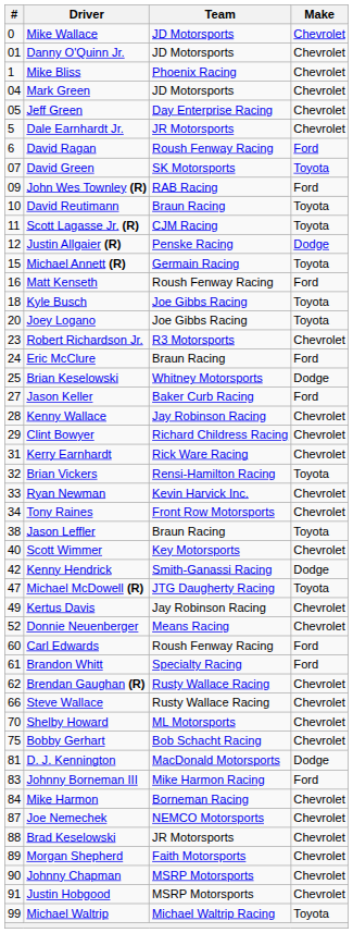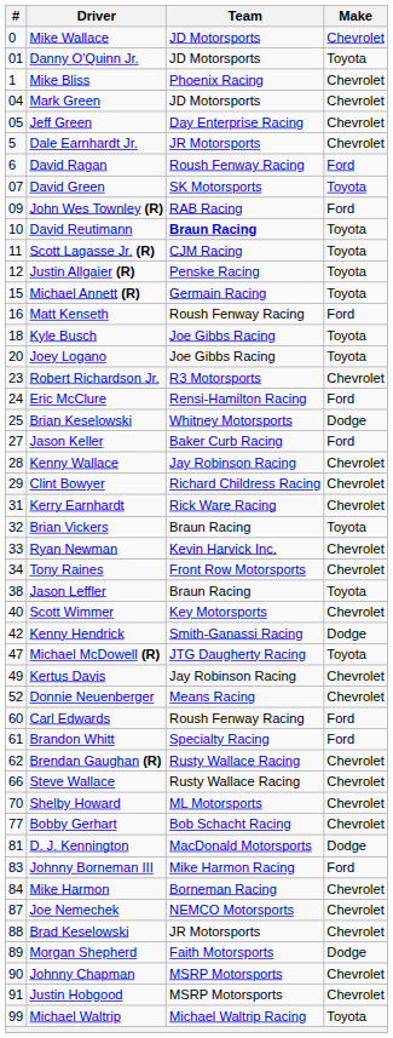 <table class="wikitable" style="font-size:95%">
 <tr>
 <th>#</th>
 <th>Driver</th>
 <th>Team</th>
 <th>Make</th>
 </tr>
 <tr>
 <td>0</td>
 <td><a href='#'>Mike Wallace</a></td>
 <td><a href='#'>JD Motorsports</a></td>
 <td><a href='#'>Chevrolet</a></td>
 </tr>
 <tr>
 <td>01</td>
 <td><a href='#'>Danny O'Quinn Jr.</a></td>
 <td>JD Motorsports</td>
-<td>Chevrolet</td>
+<td>Toyota</td>
 </tr>
 <tr>
 <td>1</td>
 <td><a href='#'>Mike Bliss</a></td>
 <td><a href='#'>Phoenix Racing</a></td>
 <td>Chevrolet</td>
 </tr>
 <tr>
 <td>04</td>
 <td><a href='#'>Mark Green</a></td>
 <td>JD Motorsports</td>
 <td>Chevrolet</td>
 </tr>
 <tr>
 <td>05</td>
 <td><a href='#'>Jeff Green</a></td>
 <td><a href='#'>Day Enterprise Racing</a></td>
 <td>Chevrolet</td>
 </tr>
 <tr>
 <td>5</td>
 <td><a href='#'>Dale Earnhardt Jr.</a></td>
 <td><a href='#'>JR Motorsports</a></td>
 <td>Chevrolet</td>
 </tr>
 <tr>
 <td>6</td>
 <td><a href='#'>David Ragan</a></td>
 <td><a href='#'>Roush Fenway Racing</a></td>
 <td><a href='#'>Ford</a></td>
 </tr>
 <tr>
 <td>07</td>
 <td><a href='#'>David Green</a></td>
 <td><a href='#'>SK Motorsports</a></td>
 <td><a href='#'>Toyota</a></td>
 </tr>
 <tr>
 <td>09</td>
 <td><a href='#'>John Wes Townley</a> <strong>(R)</strong></td>
 <td><a href='#'>RAB Racing</a></td>
 <td>Ford</td>
 </tr>
 <tr>
 <td>10</td>
 <td><a href='#'>David Reutimann</a></td>
-<td><a href='#'>Braun Racing</a></td>
+<td><strong><a href='#'>Braun Racing</a></strong></td>
 <td>Toyota</td>
 </tr>
 <tr>
 <td>11</td>
 <td><a href='#'>Scott Lagasse Jr.</a> <strong>(R)</strong></td>
 <td><a href='#'>CJM Racing</a></td>
 <td>Toyota</td>
 </tr>
 <tr>
 <td>12</td>
 <td><a href='#'>Justin Allgaier</a> <strong>(R)</strong></td>
 <td><a href='#'>Penske Racing</a></td>
-<td><a href='#'>Dodge</a></td>
+<td>Toyota</td>
 </tr>
 <tr>
 <td>15</td>
 <td><a href='#'>Michael Annett</a> <strong>(R)</strong></td>
 <td><a href='#'>Germain Racing</a></td>
 <td>Toyota</td>
 </tr>
 <tr>
 <td>16</td>
 <td><a href='#'>Matt Kenseth</a></td>
 <td>Roush Fenway Racing</td>
 <td>Ford</td>
 </tr>
 <tr>
 <td>18</td>
 <td><a href='#'>Kyle Busch</a></td>
 <td><a href='#'>Joe Gibbs Racing</a></td>
 <td>Toyota</td>
 </tr>
 <tr>
 <td>20</td>
 <td><a href='#'>Joey Logano</a></td>
 <td>Joe Gibbs Racing</td>
 <td>Toyota</td>
 </tr>
 <tr>
 <td>23</td>
 <td><a href='#'>Robert Richardson Jr.</a></td>
 <td><a href='#'>R3 Motorsports</a></td>
 <td>Chevrolet</td>
 </tr>
 <tr>
 <td>24</td>
 <td><a href='#'>Eric McClure</a></td>
-<td>Braun Racing</td>
+<td><a href='#'>Rensi-Hamilton Racing</a></td>
 <td>Ford</td>
 </tr>
 <tr>
 <td>25</td>
 <td><a href='#'>Brian Keselowski</a></td>
 <td><a href='#'>Whitney Motorsports</a></td>
 <td>Dodge</td>
 </tr>
 <tr>
 <td>27</td>
 <td><a href='#'>Jason Keller</a></td>
 <td><a href='#'>Baker Curb Racing</a></td>
 <td>Ford</td>
 </tr>
 <tr>
 <td>28</td>
 <td><a href='#'>Kenny Wallace</a></td>
 <td><a href='#'>Jay Robinson Racing</a></td>
 <td>Chevrolet</td>
 </tr>
 <tr>
 <td>29</td>
 <td><a href='#'>Clint Bowyer</a></td>
 <td><a href='#'>Richard Childress Racing</a></td>
 <td>Chevrolet</td>
 </tr>
 <tr>
 <td>31</td>
 <td><a href='#'>Kerry Earnhardt</a></td>
 <td><a href='#'>Rick Ware Racing</a></td>
 <td>Chevrolet</td>
 </tr>
 <tr>
 <td>32</td>
 <td><a href='#'>Brian Vickers</a></td>
-<td><a href='#'>Rensi-Hamilton Racing</a></td>
+<td>Braun Racing</td>
 <td>Toyota</td>
 </tr>
 <tr>
 <td>33</td>
 <td><a href='#'>Ryan Newman</a></td>
 <td><a href='#'>Kevin Harvick Inc.</a></td>
 <td>Chevrolet</td>
 </tr>
 <tr>
 <td>34</td>
 <td><a href='#'>Tony Raines</a></td>
 <td><a href='#'>Front Row Motorsports</a></td>
 <td>Chevrolet</td>
 </tr>
 <tr>
 <td>38</td>
 <td><a href='#'>Jason Leffler</a></td>
 <td>Braun Racing</td>
 <td>Toyota</td>
 </tr>
 <tr>
 <td>40</td>
 <td><a href='#'>Scott Wimmer</a></td>
 <td><a href='#'>Key Motorsports</a></td>
 <td>Chevrolet</td>
 </tr>
 <tr>
 <td>42</td>
 <td><a href='#'>Kenny Hendrick</a></td>
 <td><a href='#'>Smith-Ganassi Racing</a></td>
 <td>Dodge</td>
 </tr>
 <tr>
 <td>47</td>
 <td><a href='#'>Michael McDowell</a> <strong>(R)</strong></td>
 <td><a href='#'>JTG Daugherty Racing</a></td>
 <td>Toyota</td>
 </tr>
 <tr>
 <td>49</td>
 <td><a href='#'>Kertus Davis</a></td>
 <td>Jay Robinson Racing</td>
 <td>Chevrolet</td>
 </tr>
 <tr>
 <td>52</td>
 <td><a href='#'>Donnie Neuenberger</a></td>
 <td><a href='#'>Means Racing</a></td>
 <td>Chevrolet</td>
 </tr>
 <tr>
 <td>60</td>
 <td><a href='#'>Carl Edwards</a></td>
 <td>Roush Fenway Racing</td>
 <td>Ford</td>
 </tr>
 <tr>
 <td>61</td>
 <td><a href='#'>Brandon Whitt</a></td>
 <td><a href='#'>Specialty Racing</a></td>
 <td>Ford</td>
 </tr>
 <tr>
 <td>62</td>
 <td><a href='#'>Brendan Gaughan</a> <strong>(R)</strong></td>
 <td><a href='#'>Rusty Wallace Racing</a></td>
 <td>Chevrolet</td>
 </tr>
 <tr>
 <td>66</td>
 <td><a href='#'>Steve Wallace</a></td>
 <td>Rusty Wallace Racing</td>
 <td>Chevrolet</td>
 </tr>
 <tr>
 <td>70</td>
 <td><a href='#'>Shelby Howard</a></td>
 <td><a href='#'>ML Motorsports</a></td>
 <td>Chevrolet</td>
 </tr>
 <tr>
-<td>75</td>
+<td>77</td>
 <td><a href='#'>Bobby Gerhart</a></td>
 <td><a href='#'>Bob Schacht Racing</a></td>
 <td>Chevrolet</td>
 </tr>
 <tr>
 <td>81</td>
 <td><a href='#'>D. J. Kennington</a></td>
 <td><a href='#'>MacDonald Motorsports</a></td>
 <td>Dodge</td>
 </tr>
 <tr>
 <td>83</td>
 <td><a href='#'>Johnny Borneman III</a></td>
 <td><a href='#'>Mike Harmon Racing</a></td>
 <td>Ford</td>
 </tr>
 <tr>
 <td>84</td>
 <td><a href='#'>Mike Harmon</a></td>
 <td><a href='#'>Borneman Racing</a></td>
 <td>Chevrolet</td>
 </tr>
 <tr>
 <td>87</td>
 <td><a href='#'>Joe Nemechek</a></td>
 <td><a href='#'>NEMCO Motorsports</a></td>
 <td>Chevrolet</td>
 </tr>
 <tr>
 <td>88</td>
 <td><a href='#'>Brad Keselowski</a></td>
 <td>JR Motorsports</td>
 <td>Chevrolet</td>
 </tr>
 <tr>
 <td>89</td>
 <td><a href='#'>Morgan Shepherd</a></td>
 <td><a href='#'>Faith Motorsports</a></td>
-<td>Chevrolet</td>
+<td>Dodge</td>
 </tr>
 <tr>
 <td>90</td>
 <td><a href='#'>Johnny Chapman</a></td>
 <td><a href='#'>MSRP Motorsports</a></td>
 <td>Chevrolet</td>
 </tr>
 <tr>
 <td>91</td>
 <td><a href='#'>Justin Hobgood</a></td>
 <td>MSRP Motorsports</td>
 <td>Chevrolet</td>
 </tr>
 <tr>
 <td>99</td>
 <td><a href='#'>Michael Waltrip</a></td>
 <td><a href='#'>Michael Waltrip Racing</a></td>
 <td>Toyota</td>
 </tr>
 <tr>
 <th colspan="4"></th>
 </tr>
 </table>
